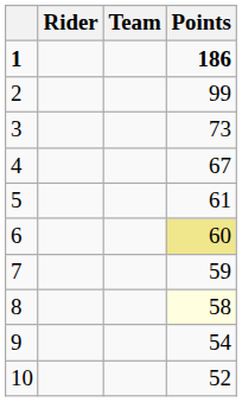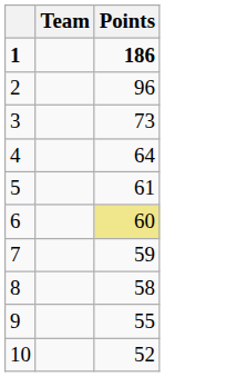 <table class="wikitable">
 <tr>
 <th></th>
-<th>Rider</th>
 <th>Team</th>
 <th>Points</th>
 </tr>
 <tr>
 <td><strong>1</strong></td>
 <td><strong></strong></td>
-<td><strong></strong></td>
 <td style="text-align:right;"><strong>186</strong></td>
 </tr>
 <tr>
 <td>2</td>
 <td></td>
-<td></td>
-<td style="text-align:right;">99</td>
+<td style="text-align:right;">96</td>
 </tr>
 <tr>
 <td>3</td>
-<td></td>
 <td></td>
 <td style="text-align:right;">73</td>
 </tr>
 <tr>
 <td>4</td>
 <td></td>
-<td></td>
-<td style="text-align:right;">67</td>
+<td style="text-align:right;">64</td>
 </tr>
 <tr>
 <td>5</td>
-<td></td>
 <td></td>
 <td style="text-align:right;">61</td>
 </tr>
 <tr>
 <td>6</td>
 <td></td>
-<td></td>
 <td align="right" style="background: khaki;">60</td>
 </tr>
 <tr>
 <td>7</td>
-<td></td>
 <td></td>
 <td style="text-align:right;">59</td>
 </tr>
 <tr>
 <td>8</td>
 <td></td>
-<td></td>
-<td style="background: lightyellow; text-align:right;">58</td>
+<td style="text-align:right;">58</td>
 </tr>
 <tr>
 <td>9</td>
 <td></td>
-<td></td>
-<td style="text-align:right;">54</td>
+<td style="text-align:right;">55</td>
 </tr>
 <tr>
 <td>10</td>
 <td></td>
-<td></td>
 <td align=right>52</td>
 </tr>
 </table>
